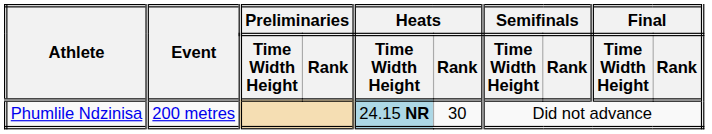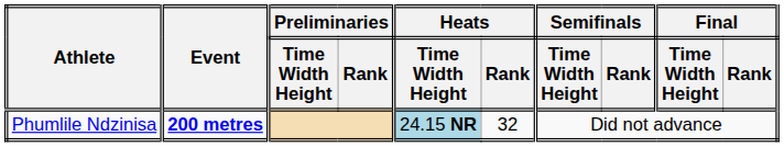 <table class=wikitable style="font-size:90%; border: double;">
 <tr>
 <th rowspan="2" style="border-right:double">Athlete</th>
 <th rowspan="2" style="border-right:double">Event</th>
 <th colspan="2" style="border-right:double; border-bottom:double;">Preliminaries</th>
 <th colspan="2" style="border-right:double; border-bottom:double;">Heats</th>
 <th colspan="2" style="border-right:double; border-bottom:double;">Semifinals</th>
 <th colspan="2" style="border-right:double; border-bottom:double;">Final</th>
 </tr>
 <tr>
 <th>Time<br>Width<br>Height</th>
 <th style="border-right:double">Rank</th>
 <th>Time<br>Width<br>Height</th>
 <th style="border-right:double">Rank</th>
 <th>Time<br>Width<br>Height</th>
 <th style="border-right:double">Rank</th>
 <th>Time<br>Width<br>Height</th>
 <th style="border-right:double">Rank</th>
 </tr>
 <tr style="border-top: double;">
 <td style="border-right:double"><a href='#'>Phumlile Ndzinisa</a></td>
-<td style="border-right:double"><a href='#'>200 metres</a></td>
+<td style="border-right:double"><strong><a href='#'>200 metres</a></strong></td>
 <td style="border-right:double" colspan= 2 bgcolor="wheat"></td>
 <td align=center style="background: lightblue;">24.15 <strong>NR</strong></td>
-<td align=center style="border-right:double">30</td>
+<td align=center style="border-right:double">32</td>
 <td colspan="4" align=center>Did not advance</td>
 </tr>
 </table>
